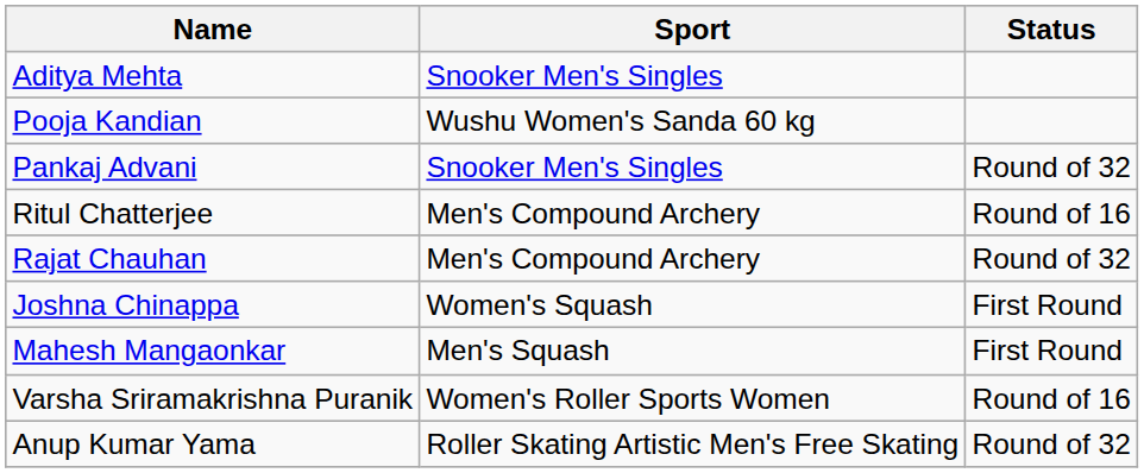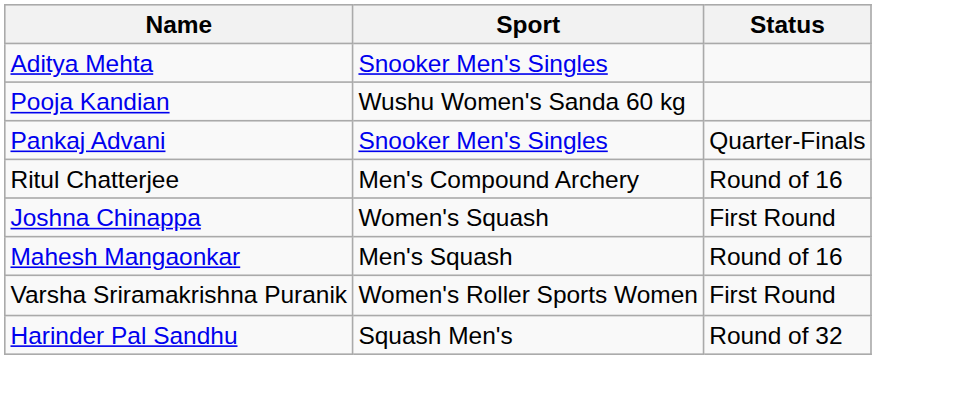 <table class="wikitable sortable"  style="font-size:95%">
 <tr>
 <th>Name</th>
 <th>Sport</th>
 <th>Status</th>
 </tr>
 <tr>
 <td><a href='#'>Aditya Mehta</a></td>
 <td><a href='#'>Snooker Men's Singles</a></td>
 <td></td>
 </tr>
 <tr>
 <td><a href='#'>Pooja Kandian</a></td>
 <td>Wushu Women's Sanda 60 kg</td>
 <td></td>
 </tr>
 <tr>
 <td><a href='#'>Pankaj Advani</a></td>
 <td><a href='#'>Snooker Men's Singles</a></td>
-<td>Round of 32</td>
+<td>Quarter-Finals</td>
 </tr>
 <tr>
 <td>Ritul Chatterjee</td>
 <td>Men's Compound Archery</td>
 <td>Round of 16</td>
-</tr>
-<tr>
-<td><a href='#'>Rajat Chauhan</a></td>
-<td>Men's Compound Archery</td>
-<td>Round of 32</td>
 </tr>
 <tr>
 <td><a href='#'>Joshna Chinappa</a></td>
 <td>Women's Squash</td>
 <td>First Round</td>
 </tr>
 <tr>
 <td><a href='#'>Mahesh Mangaonkar</a></td>
 <td>Men's Squash</td>
-<td>First Round</td>
+<td>Round of 16</td>
 </tr>
 <tr>
 <td>Varsha Sriramakrishna Puranik</td>
 <td>Women's Roller Sports Women</td>
-<td>Round of 16</td>
+<td>First Round</td>
 </tr>
 <tr>
-<td>Anup Kumar Yama</td>
-<td>Roller Skating Artistic Men's Free Skating</td>
+<td><a href='#'>Harinder Pal Sandhu</a></td>
+<td>Squash Men's</td>
 <td>Round of 32</td>
 </tr>
 </table>
